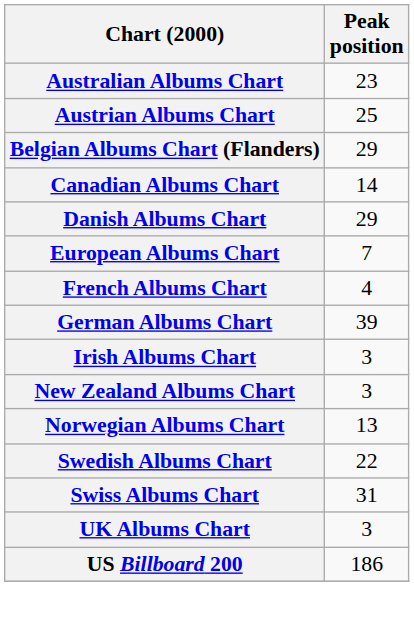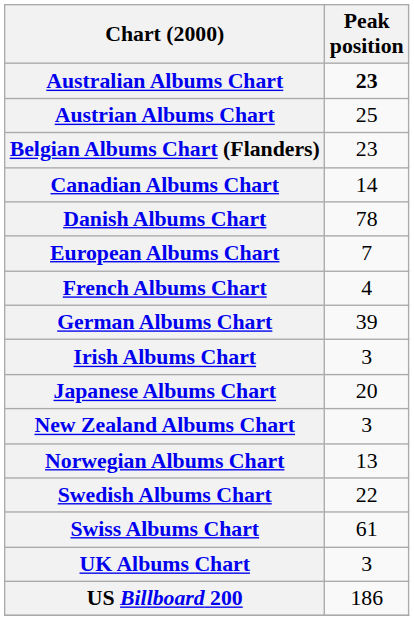 <table class="wikitable sortable plainrowheaders" style="text-align:center;">
 <tr>
 <th>Chart (2000)</th>
 <th>Peak<br>position</th>
 </tr>
 <tr>
 <th scope="row"><a href='#'>Australian Albums Chart</a></th>
-<td>23</td>
+<td><strong>23</strong></td>
 </tr>
 <tr>
 <th scope="row"><a href='#'>Austrian Albums Chart</a></th>
 <td>25</td>
 </tr>
 <tr>
 <th scope="row"><a href='#'>Belgian Albums Chart</a> (Flanders)</th>
-<td>29</td>
+<td>23</td>
 </tr>
 <tr>
 <th scope="row"><a href='#'>Canadian Albums Chart</a></th>
 <td>14</td>
 </tr>
 <tr>
 <th scope="row"><a href='#'>Danish Albums Chart</a></th>
-<td>29</td>
+<td>78</td>
 </tr>
 <tr>
 <th scope="row"><a href='#'>European Albums Chart</a></th>
 <td>7</td>
 </tr>
 <tr>
 <th scope="row"><a href='#'>French Albums Chart</a></th>
 <td>4</td>
 </tr>
 <tr>
 <th scope="row"><a href='#'>German Albums Chart</a></th>
 <td>39</td>
 </tr>
 <tr>
 <th scope="row"><a href='#'>Irish Albums Chart</a></th>
 <td>3</td>
 </tr>
 <tr>
+<th scope="row"><a href='#'>Japanese Albums Chart</a></th>
+<td>20</td>
+</tr>
+<tr>
 <th scope="row"><a href='#'>New Zealand Albums Chart</a></th>
 <td>3</td>
 </tr>
 <tr>
 <th scope="row"><a href='#'>Norwegian Albums Chart</a></th>
 <td>13</td>
 </tr>
 <tr>
 <th scope="row"><a href='#'>Swedish Albums Chart</a></th>
 <td>22</td>
 </tr>
 <tr>
 <th scope="row"><a href='#'>Swiss Albums Chart</a></th>
-<td>31</td>
+<td>61</td>
 </tr>
 <tr>
 <th scope="row"><a href='#'>UK Albums Chart</a></th>
 <td>3</td>
 </tr>
 <tr>
 <th scope="row">US <a href='#'><em>Billboard</em> 200</a></th>
 <td>186</td>
 </tr>
 <tr>
 </tr>
 </table>
